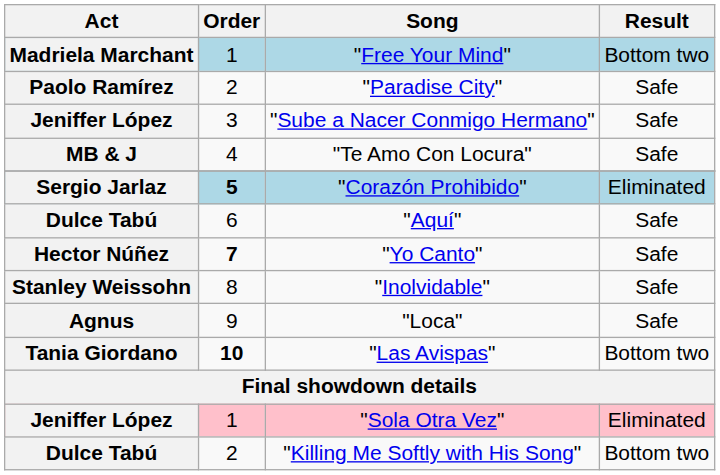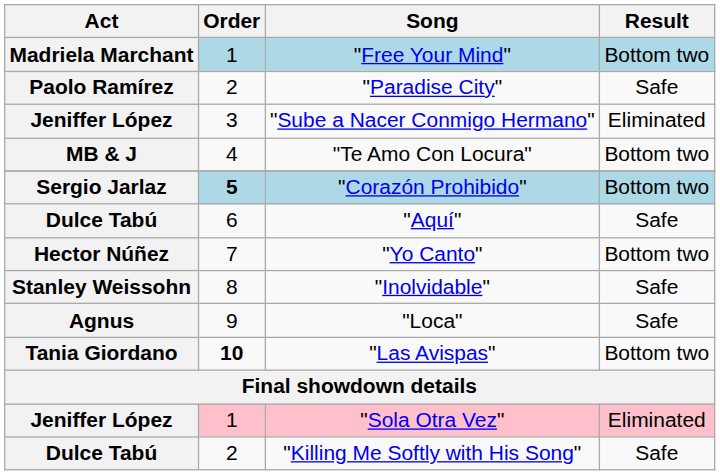 <table class="wikitable plainrowheaders" style="text-align:center">
 <tr>
 <th>Act</th>
 <th>Order</th>
 <th>Song</th>
 <th>Result</th>
 </tr>
 <tr bgcolor="lightblue">
 <th>Madriela Marchant</th>
 <td>1</td>
 <td>"<a href='#'>Free Your Mind</a>"</td>
 <td>Bottom two</td>
 </tr>
 <tr>
 <th>Paolo Ramírez</th>
 <td>2</td>
 <td>"<a href='#'>Paradise City</a>"</td>
 <td>Safe</td>
 </tr>
 <tr>
 <th>Jeniffer López</th>
 <td>3</td>
 <td>"<a href='#'>Sube a Nacer Conmigo Hermano</a>"</td>
-<td>Safe</td>
+<td>Eliminated</td>
 </tr>
 <tr>
 <th>MB & J</th>
 <td>4</td>
 <td>"Te Amo Con Locura"</td>
-<td>Safe</td>
+<td>Bottom two</td>
 </tr>
 <tr>
 </tr>
 <tr bgcolor="lightblue">
 <th>Sergio Jarlaz</th>
 <td><strong>5</strong></td>
 <td>"<a href='#'>Corazón Prohibido</a>"</td>
-<td>Eliminated</td>
+<td>Bottom two</td>
 </tr>
 <tr>
 <th>Dulce Tabú</th>
 <td>6</td>
 <td>"<a href='#'>Aquí</a>"</td>
 <td>Safe</td>
 </tr>
 <tr>
 <th>Hector Núñez</th>
-<td><strong>7</strong></td>
+<td>7</td>
 <td>"<a href='#'>Yo Canto</a>"</td>
-<td>Safe</td>
+<td>Bottom two</td>
 </tr>
 <tr>
 <th>Stanley Weissohn</th>
 <td>8</td>
 <td>"<a href='#'>Inolvidable</a>"</td>
 <td>Safe</td>
 </tr>
 <tr>
 <th>Agnus</th>
 <td>9</td>
 <td>"Loca"</td>
 <td>Safe</td>
 </tr>
 <tr>
 <th>Tania Giordano</th>
 <td><strong>10</strong></td>
 <td>"<a href='#'>Las Avispas</a>"</td>
 <td>Bottom two</td>
 </tr>
 <tr>
 <th colspan="6">Final showdown details</th>
 </tr>
 <tr bgcolor="pink">
 <th>Jeniffer López</th>
 <td>1</td>
 <td>"<a href='#'>Sola Otra Vez</a>"</td>
 <td>Eliminated</td>
 </tr>
 <tr>
 <th>Dulce Tabú</th>
 <td>2</td>
 <td>"<a href='#'>Killing Me Softly with His Song</a>"</td>
-<td>Bottom two</td>
+<td>Safe</td>
 </tr>
 </table>
